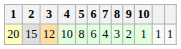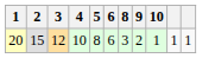 <table class="wikitable" style="font-size: 85%;">
 <tr>
 <th>1</th>
 <th>2</th>
 <th>3</th>
 <th>4</th>
 <th>5</th>
 <th>6</th>
-<th>7</th>
 <th>8</th>
 <th>9</th>
 <th>10</th>
 <th></th>
 <th></th>
 </tr>
 <tr align="center">
 <td style="background:#FFFFBF;">20</td>
 <td style="background:#DFDFDF;">15</td>
 <td style="background:#FFDF9F;">12</td>
 <td style="background:#DFFFDF;">10</td>
 <td style="background:#DFFFDF;">8</td>
 <td style="background:#DFFFDF;">6</td>
-<td style="background:#DFFFDF;">4</td>
 <td style="background:#DFFFDF;">3</td>
 <td style="background:#DFFFDF;">2</td>
 <td style="background:#DFFFDF;">1</td>
 <td>1</td>
 <td>1</td>
 </tr>
 </table>
